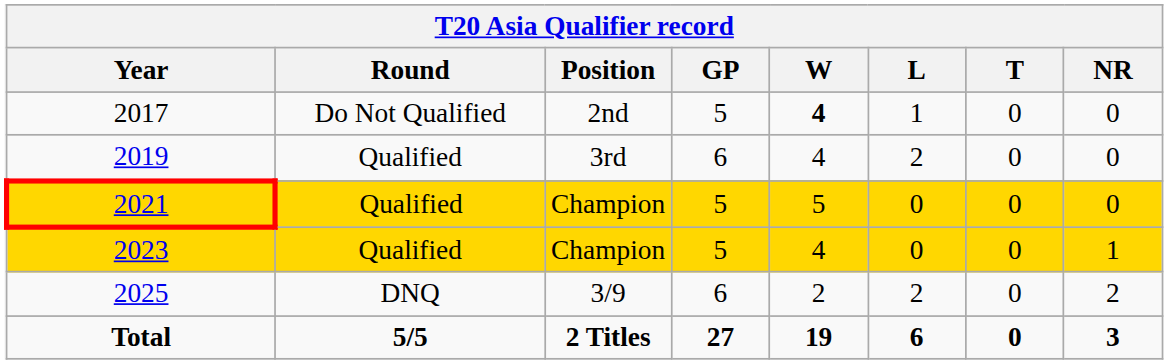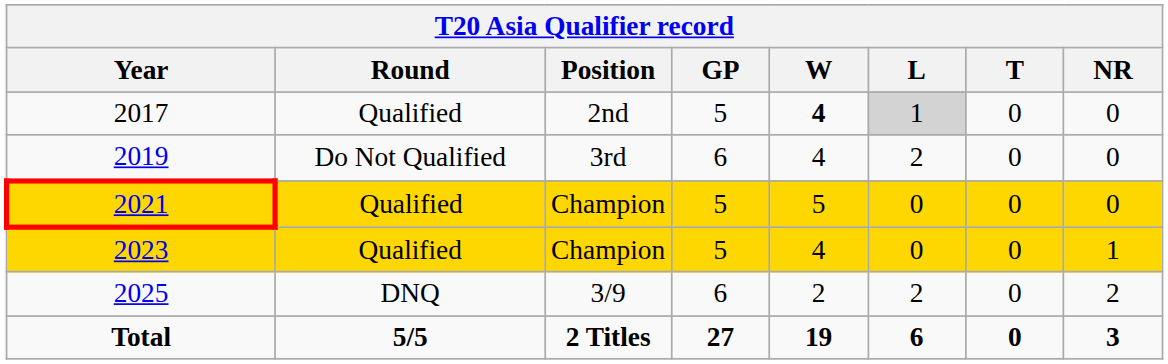 <table class="wikitable" style="text-align: center;">
 <tr>
 <th colspan=8><a href='#'>T20 Asia Qualifier record</a></th>
 </tr>
 <tr>
 <th width=150>Year</th>
 <th width=150>Round</th>
 <th width=50>Position</th>
 <th width=50>GP</th>
 <th width=50>W</th>
 <th width=50>L</th>
 <th width=50>T</th>
 <th width=50>NR</th>
 </tr>
 <tr>
 <td> 2017</td>
-<td>Do Not Qualified</td>
+<td>Qualified</td>
 <td>2nd</td>
 <td>5</td>
 <td><strong>4</strong></td>
-<td>1</td>
+<td style="background: lightgrey;">1</td>
 <td>0</td>
 <td>0</td>
 </tr>
 <tr>
 <td> <a href='#'>2019</a></td>
-<td>Qualified</td>
+<td>Do Not Qualified</td>
 <td>3rd</td>
 <td>6</td>
 <td>4</td>
 <td>2</td>
 <td>0</td>
 <td>0</td>
 </tr>
 <tr bgcolor=gold>
 <td style="border: 3px solid red"> <a href='#'>2021</a></td>
 <td>Qualified</td>
 <td>Champion</td>
 <td>5</td>
 <td>5</td>
 <td>0</td>
 <td>0</td>
 <td>0</td>
 </tr>
 <tr bgcolor=gold>
 <td> <a href='#'>2023</a></td>
 <td>Qualified</td>
 <td>Champion</td>
 <td>5</td>
 <td>4</td>
 <td>0</td>
 <td>0</td>
 <td>1</td>
 </tr>
 <tr>
 <td> <a href='#'>2025</a></td>
 <td>DNQ</td>
 <td>3/9</td>
 <td>6</td>
 <td>2</td>
 <td>2</td>
 <td>0</td>
 <td>2</td>
 </tr>
 <tr>
 <td><strong>Total</strong></td>
 <td><strong>5/5</strong></td>
 <td><strong>2 Titles</strong></td>
 <td><strong>27</strong></td>
 <td><strong>19</strong></td>
 <td><strong>6</strong></td>
 <td><strong>0</strong></td>
 <td><strong>3</strong></td>
 </tr>
 </table>
